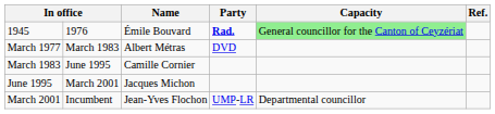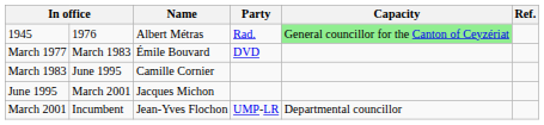 <table class="wikitable">
 <tr>
 <th colspan="2">In office</th>
 <th>Name</th>
 <th>Party</th>
 <th>Capacity</th>
 <th>Ref.</th>
 </tr>
 <tr>
 <td>1945</td>
 <td>1976</td>
-<td>Émile Bouvard</td>
-<td><strong><a href='#'>Rad.</a></strong></td>
+<td>Albert Métras</td>
+<td><a href='#'>Rad.</a></td>
 <td style="background: lightgreen;">General councillor for the <a href='#'>Canton of Ceyzériat</a></td>
 <td></td>
 </tr>
 <tr>
 <td>March 1977</td>
 <td>March 1983</td>
-<td>Albert Métras</td>
+<td>Émile Bouvard</td>
 <td><a href='#'>DVD</a></td>
 <td></td>
 <td></td>
 </tr>
 <tr>
 <td>March 1983</td>
 <td>June 1995</td>
 <td>Camille Cornier</td>
 <td></td>
 <td></td>
 <td></td>
 </tr>
 <tr>
 <td>June 1995</td>
 <td>March 2001</td>
 <td>Jacques Michon</td>
 <td></td>
 <td></td>
 <td></td>
 </tr>
 <tr>
 <td>March 2001</td>
 <td>Incumbent</td>
 <td>Jean-Yves Flochon</td>
 <td><a href='#'>UMP</a>-<a href='#'>LR</a></td>
 <td>Departmental councillor</td>
 <td></td>
 </tr>
 </table>
